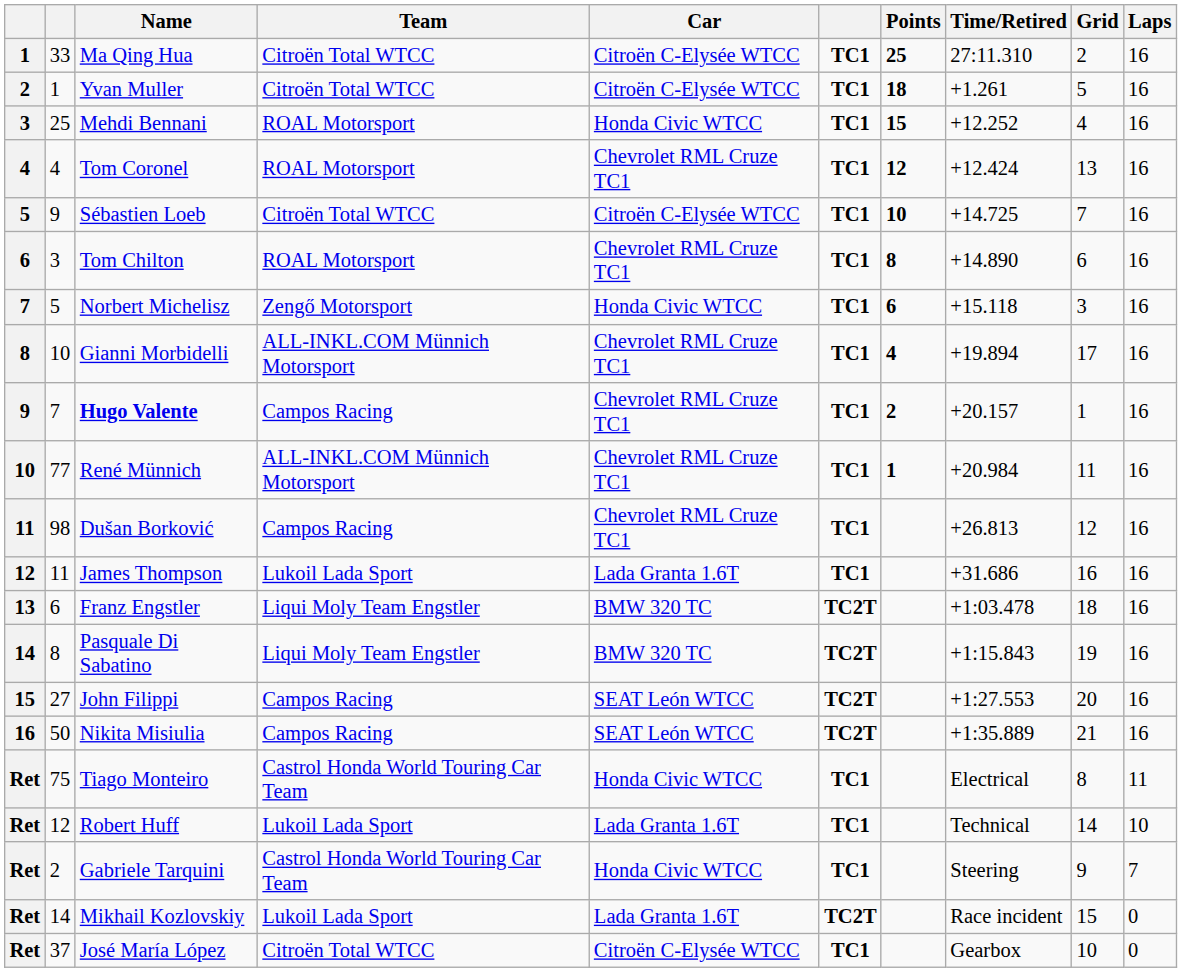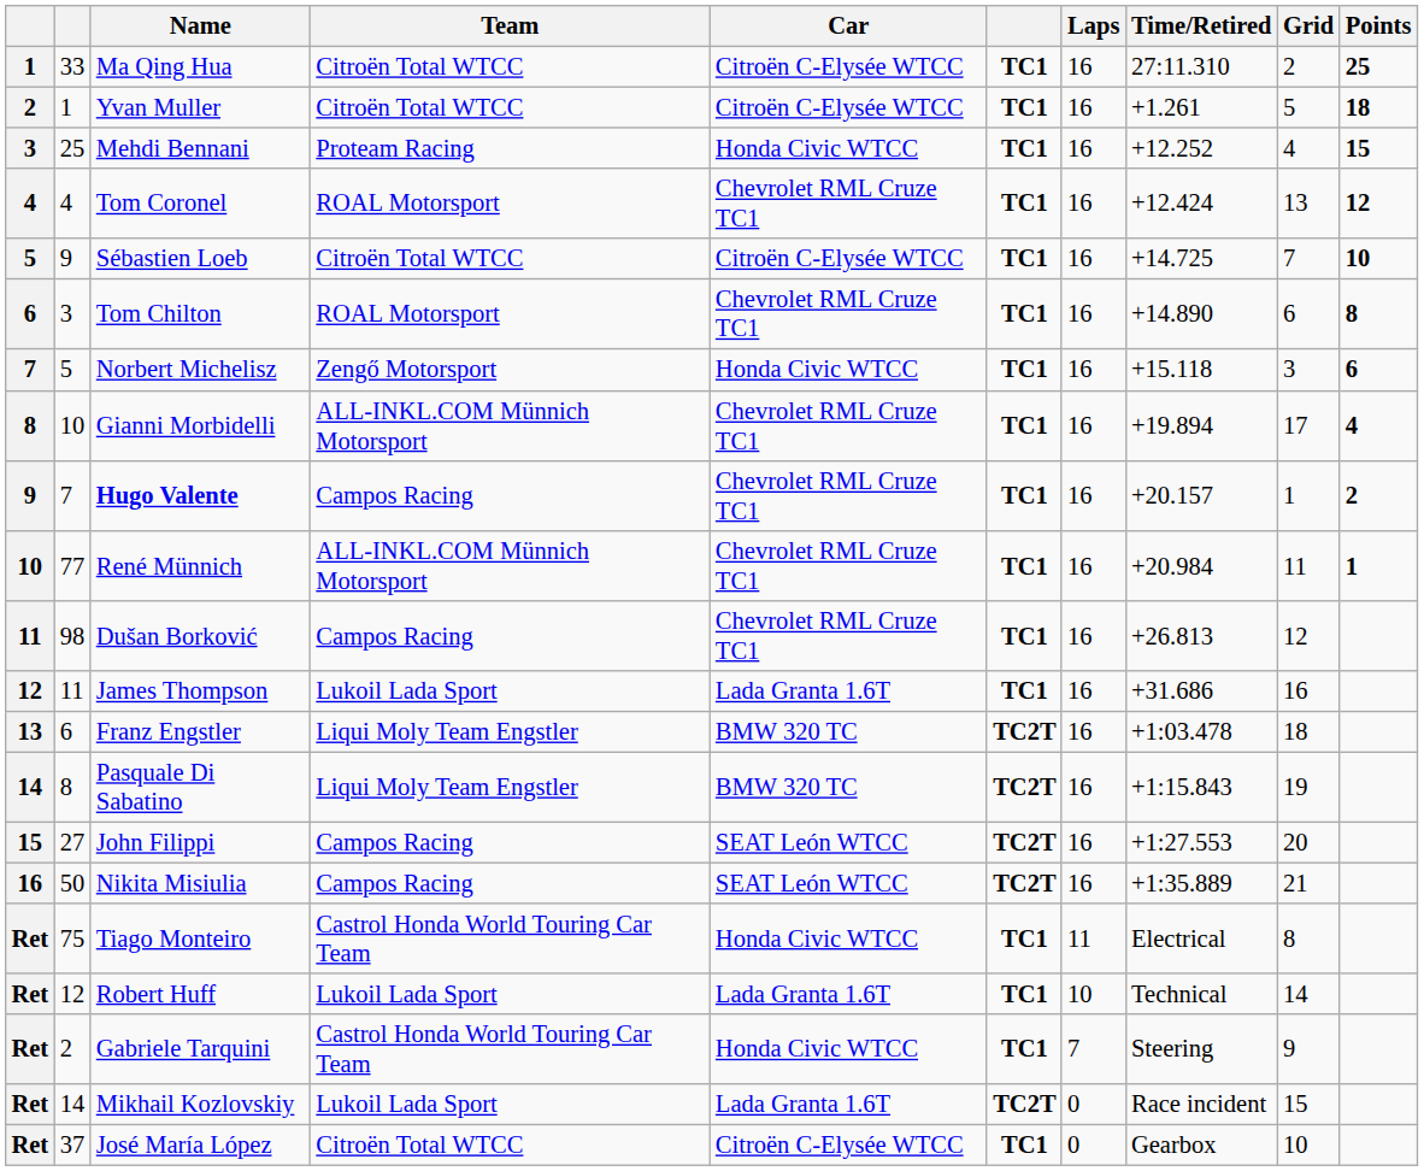 <table class="wikitable sortable" style="font-size: 95%;">
 <tr>
 <th></th>
 <th></th>
 <th>Name</th>
 <th>Team</th>
 <th>Car</th>
 <th></th>
-<th>Points</th>
+<th>Laps</th>
 <th>Time/Retired</th>
 <th>Grid</th>
-<th>Laps</th>
+<th>Points</th>
 </tr>
 <tr>
 <th>1</th>
 <td>33</td>
 <td> <a href='#'>Ma Qing Hua</a></td>
 <td><a href='#'>Citroën Total WTCC</a></td>
 <td><a href='#'>Citroën C-Elysée WTCC</a></td>
 <td align=center><strong><span>TC1</span></strong></td>
-<td><strong>25</strong></td>
+<td>16</td>
 <td>27:11.310</td>
 <td>2</td>
-<td>16</td>
+<td><strong>25</strong></td>
 </tr>
 <tr>
 <th>2</th>
 <td>1</td>
 <td> <a href='#'>Yvan Muller</a></td>
 <td><a href='#'>Citroën Total WTCC</a></td>
 <td><a href='#'>Citroën C-Elysée WTCC</a></td>
 <td align=center><strong><span>TC1</span></strong></td>
-<td><strong>18</strong></td>
+<td>16</td>
 <td>+1.261</td>
 <td>5</td>
-<td>16</td>
+<td><strong>18</strong></td>
 </tr>
 <tr>
 <th>3</th>
 <td>25</td>
 <td> <a href='#'>Mehdi Bennani</a></td>
-<td><a href='#'>ROAL Motorsport</a></td>
+<td><a href='#'>Proteam Racing</a></td>
 <td><a href='#'>Honda Civic WTCC</a></td>
 <td align=center><strong><span>TC1</span></strong></td>
-<td><strong>15</strong></td>
+<td>16</td>
 <td>+12.252</td>
 <td>4</td>
-<td>16</td>
+<td><strong>15</strong></td>
 </tr>
 <tr>
 <th>4</th>
 <td>4</td>
 <td> <a href='#'>Tom Coronel</a></td>
 <td><a href='#'>ROAL Motorsport</a></td>
 <td><a href='#'>Chevrolet RML Cruze TC1</a></td>
 <td align=center><strong><span>TC1</span></strong></td>
-<td><strong>12</strong></td>
+<td>16</td>
 <td>+12.424</td>
 <td>13</td>
-<td>16</td>
+<td><strong>12</strong></td>
 </tr>
 <tr>
 <th>5</th>
 <td>9</td>
 <td> <a href='#'>Sébastien Loeb</a></td>
 <td><a href='#'>Citroën Total WTCC</a></td>
 <td><a href='#'>Citroën C-Elysée WTCC</a></td>
 <td align=center><strong><span>TC1</span></strong></td>
-<td><strong>10</strong></td>
+<td>16</td>
 <td>+14.725</td>
 <td>7</td>
-<td>16</td>
+<td><strong>10</strong></td>
 </tr>
 <tr>
 <th>6</th>
 <td>3</td>
 <td> <a href='#'>Tom Chilton</a></td>
 <td><a href='#'>ROAL Motorsport</a></td>
 <td><a href='#'>Chevrolet RML Cruze TC1</a></td>
 <td align=center><strong><span>TC1</span></strong></td>
-<td><strong>8</strong></td>
+<td>16</td>
 <td>+14.890</td>
 <td>6</td>
-<td>16</td>
+<td><strong>8</strong></td>
 </tr>
 <tr>
 <th>7</th>
 <td>5</td>
 <td> <a href='#'>Norbert Michelisz</a></td>
 <td><a href='#'>Zengő Motorsport</a></td>
 <td><a href='#'>Honda Civic WTCC</a></td>
 <td align=center><strong><span>TC1</span></strong></td>
-<td><strong>6</strong></td>
+<td>16</td>
 <td>+15.118</td>
 <td>3</td>
-<td>16</td>
+<td><strong>6</strong></td>
 </tr>
 <tr>
 <th>8</th>
 <td>10</td>
 <td> <a href='#'>Gianni Morbidelli</a></td>
 <td><a href='#'>ALL-INKL.COM Münnich Motorsport</a></td>
 <td><a href='#'>Chevrolet RML Cruze TC1</a></td>
 <td align=center><strong><span>TC1</span></strong></td>
-<td><strong>4</strong></td>
+<td>16</td>
 <td>+19.894</td>
 <td>17</td>
-<td>16</td>
+<td><strong>4</strong></td>
 </tr>
 <tr>
 <th>9</th>
 <td>7</td>
 <td> <strong><a href='#'>Hugo Valente</a></strong></td>
 <td><a href='#'>Campos Racing</a></td>
 <td><a href='#'>Chevrolet RML Cruze TC1</a></td>
 <td align=center><strong><span>TC1</span></strong></td>
-<td><strong>2</strong></td>
+<td>16</td>
 <td>+20.157</td>
 <td>1</td>
-<td>16</td>
+<td><strong>2</strong></td>
 </tr>
 <tr>
 <th>10</th>
 <td>77</td>
 <td> <a href='#'>René Münnich</a></td>
 <td><a href='#'>ALL-INKL.COM Münnich Motorsport</a></td>
 <td><a href='#'>Chevrolet RML Cruze TC1</a></td>
 <td align=center><strong><span>TC1</span></strong></td>
-<td><strong>1</strong></td>
+<td>16</td>
 <td>+20.984</td>
 <td>11</td>
-<td>16</td>
+<td><strong>1</strong></td>
 </tr>
 <tr>
 <th>11</th>
 <td>98</td>
 <td> <a href='#'>Dušan Borković</a></td>
 <td><a href='#'>Campos Racing</a></td>
 <td><a href='#'>Chevrolet RML Cruze TC1</a></td>
 <td align=center><strong><span>TC1</span></strong></td>
-<td></td>
+<td>16</td>
 <td>+26.813</td>
 <td>12</td>
-<td>16</td>
+<td></td>
 </tr>
 <tr>
 <th>12</th>
 <td>11</td>
 <td> <a href='#'>James Thompson</a></td>
 <td><a href='#'>Lukoil Lada Sport</a></td>
 <td><a href='#'>Lada Granta 1.6T</a></td>
 <td align=center><strong><span>TC1</span></strong></td>
-<td></td>
+<td>16</td>
 <td>+31.686</td>
 <td>16</td>
-<td>16</td>
+<td></td>
 </tr>
 <tr>
 <th>13</th>
 <td>6</td>
 <td> <a href='#'>Franz Engstler</a></td>
 <td><a href='#'>Liqui Moly Team Engstler</a></td>
 <td><a href='#'>BMW 320 TC</a></td>
 <td align=center><strong><span>TC2T</span></strong></td>
-<td></td>
+<td>16</td>
 <td>+1:03.478</td>
 <td>18</td>
-<td>16</td>
+<td></td>
 </tr>
 <tr>
 <th>14</th>
 <td>8</td>
 <td> <a href='#'>Pasquale Di Sabatino</a></td>
 <td><a href='#'>Liqui Moly Team Engstler</a></td>
 <td><a href='#'>BMW 320 TC</a></td>
 <td align=center><strong><span>TC2T</span></strong></td>
-<td></td>
+<td>16</td>
 <td>+1:15.843</td>
 <td>19</td>
-<td>16</td>
+<td></td>
 </tr>
 <tr>
 <th>15</th>
 <td>27</td>
 <td> <a href='#'>John Filippi</a></td>
 <td><a href='#'>Campos Racing</a></td>
 <td><a href='#'>SEAT León WTCC</a></td>
 <td align=center><strong><span>TC2T</span></strong></td>
-<td></td>
+<td>16</td>
 <td>+1:27.553</td>
 <td>20</td>
-<td>16</td>
+<td></td>
 </tr>
 <tr>
 <th>16</th>
 <td>50</td>
 <td> <a href='#'>Nikita Misiulia</a></td>
 <td><a href='#'>Campos Racing</a></td>
 <td><a href='#'>SEAT León WTCC</a></td>
 <td align=center><strong><span>TC2T</span></strong></td>
-<td></td>
+<td>16</td>
 <td>+1:35.889</td>
 <td>21</td>
-<td>16</td>
+<td></td>
 </tr>
 <tr>
 <th>Ret</th>
 <td>75</td>
 <td> <a href='#'>Tiago Monteiro</a></td>
 <td><a href='#'>Castrol Honda World Touring Car Team</a></td>
 <td><a href='#'>Honda Civic WTCC</a></td>
 <td align=center><strong><span>TC1</span></strong></td>
-<td></td>
+<td>11</td>
 <td>Electrical</td>
 <td>8</td>
-<td>11</td>
+<td></td>
 </tr>
 <tr>
 <th>Ret</th>
 <td>12</td>
 <td> <a href='#'>Robert Huff</a></td>
 <td><a href='#'>Lukoil Lada Sport</a></td>
 <td><a href='#'>Lada Granta 1.6T</a></td>
 <td align=center><strong><span>TC1</span></strong></td>
-<td></td>
+<td>10</td>
 <td>Technical</td>
 <td>14</td>
-<td>10</td>
+<td></td>
 </tr>
 <tr>
 <th>Ret</th>
 <td>2</td>
 <td> <a href='#'>Gabriele Tarquini</a></td>
 <td><a href='#'>Castrol Honda World Touring Car Team</a></td>
 <td><a href='#'>Honda Civic WTCC</a></td>
 <td align=center><strong><span>TC1</span></strong></td>
-<td></td>
+<td>7</td>
 <td>Steering</td>
 <td>9</td>
-<td>7</td>
+<td></td>
 </tr>
 <tr>
 <th>Ret</th>
 <td>14</td>
 <td> <a href='#'>Mikhail Kozlovskiy</a></td>
 <td><a href='#'>Lukoil Lada Sport</a></td>
 <td><a href='#'>Lada Granta 1.6T</a></td>
 <td align=center><strong><span>TC2T</span></strong></td>
-<td></td>
+<td>0</td>
 <td>Race incident</td>
 <td>15</td>
-<td>0</td>
+<td></td>
 </tr>
 <tr>
 <th>Ret</th>
 <td>37</td>
 <td> <a href='#'>José María López</a></td>
 <td><a href='#'>Citroën Total WTCC</a></td>
 <td><a href='#'>Citroën C-Elysée WTCC</a></td>
 <td align=center><strong><span>TC1</span></strong></td>
-<td></td>
+<td>0</td>
 <td>Gearbox</td>
 <td>10</td>
-<td>0</td>
+<td></td>
 </tr>
 </table>
